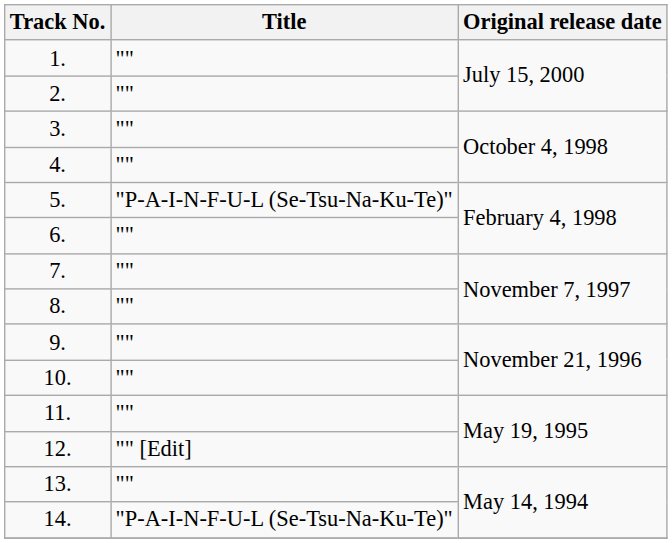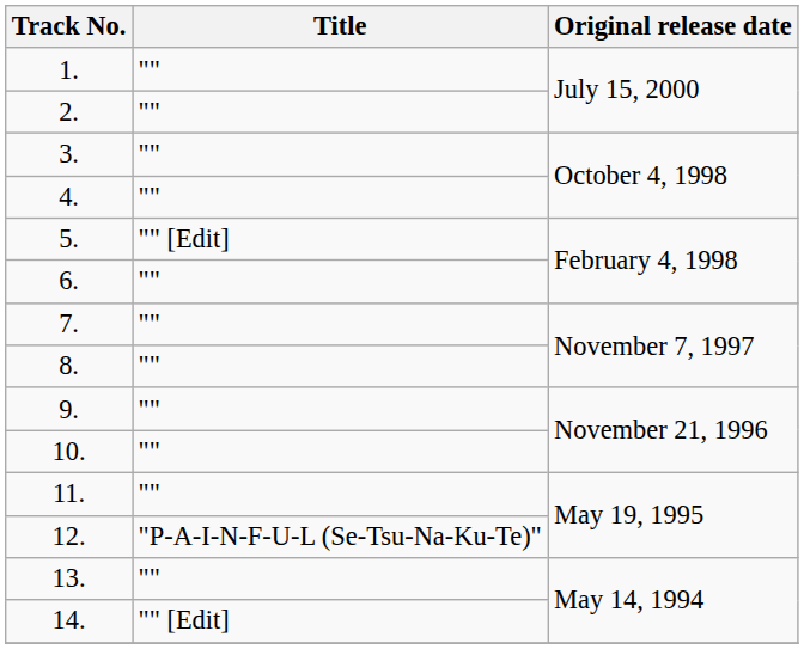 <table class="wikitable">
 <tr>
 <th>Track No.</th>
 <th>Title</th>
 <th>Original release date</th>
 </tr>
 <tr>
 <td align="center">1.</td>
 <td>""</td>
 <td rowspan="2">July 15, 2000</td>
 </tr>
 <tr>
 <td align="center">2.</td>
 <td>""</td>
 </tr>
 <tr>
 <td align="center">3.</td>
 <td>""</td>
 <td rowspan="2">October 4, 1998</td>
 </tr>
 <tr>
 <td align="center">4.</td>
 <td>""</td>
 </tr>
 <tr>
 <td align="center">5.</td>
-<td>"P-A-I-N-F-U-L (Se-Tsu-Na-Ku-Te)"</td>
+<td>"" [Edit]</td>
 <td rowspan="2">February 4, 1998</td>
 </tr>
 <tr>
 <td align="center">6.</td>
 <td>""</td>
 </tr>
 <tr>
 <td align="center">7.</td>
 <td>""</td>
 <td rowspan="2">November 7, 1997</td>
 </tr>
 <tr>
 <td align="center">8.</td>
 <td>""</td>
 </tr>
 <tr>
 <td align="center">9.</td>
 <td>""</td>
 <td rowspan="2">November 21, 1996</td>
 </tr>
 <tr>
 <td align="center">10.</td>
 <td>""</td>
 </tr>
 <tr>
 <td align="center">11.</td>
 <td>""</td>
 <td rowspan="2">May 19, 1995</td>
 </tr>
 <tr>
 <td align="center">12.</td>
-<td>"" [Edit]</td>
+<td>"P-A-I-N-F-U-L (Se-Tsu-Na-Ku-Te)"</td>
 </tr>
 <tr>
 <td align="center">13.</td>
 <td>""</td>
 <td rowspan="2">May 14, 1994</td>
 </tr>
 <tr>
 <td align="center">14.</td>
-<td>"P-A-I-N-F-U-L (Se-Tsu-Na-Ku-Te)"</td>
+<td>"" [Edit]</td>
 </tr>
 <tr>
 </tr>
 </table>
